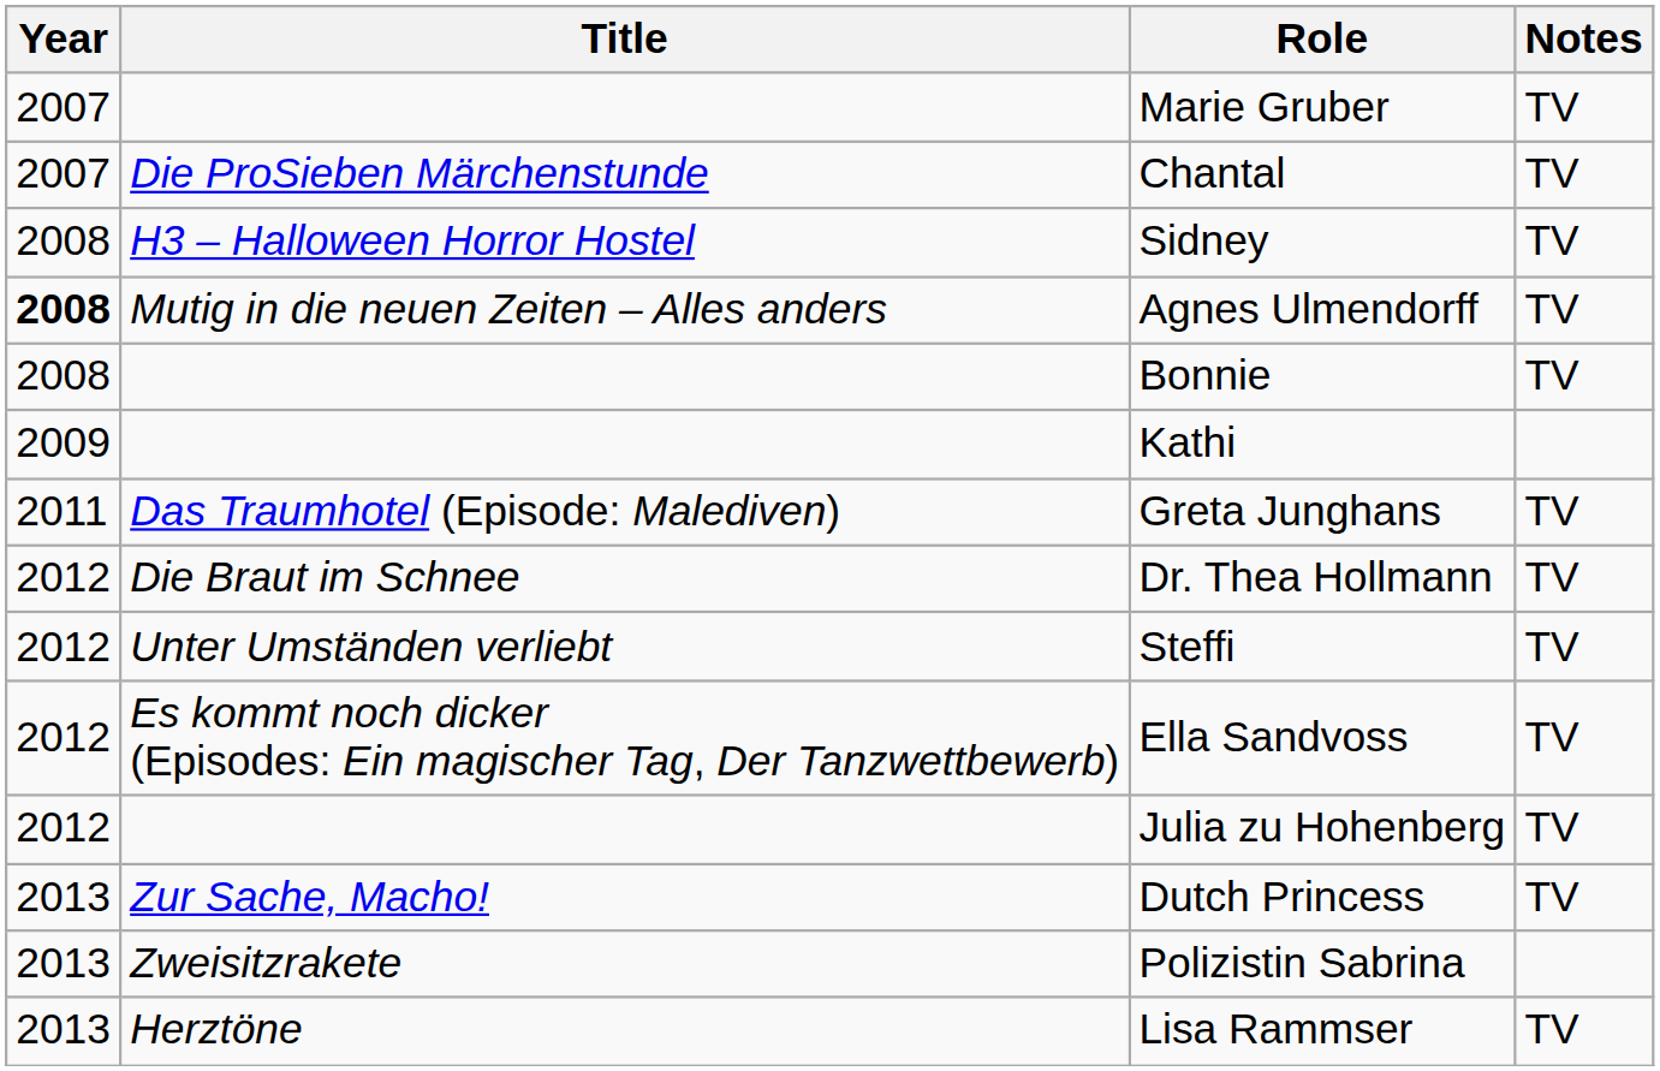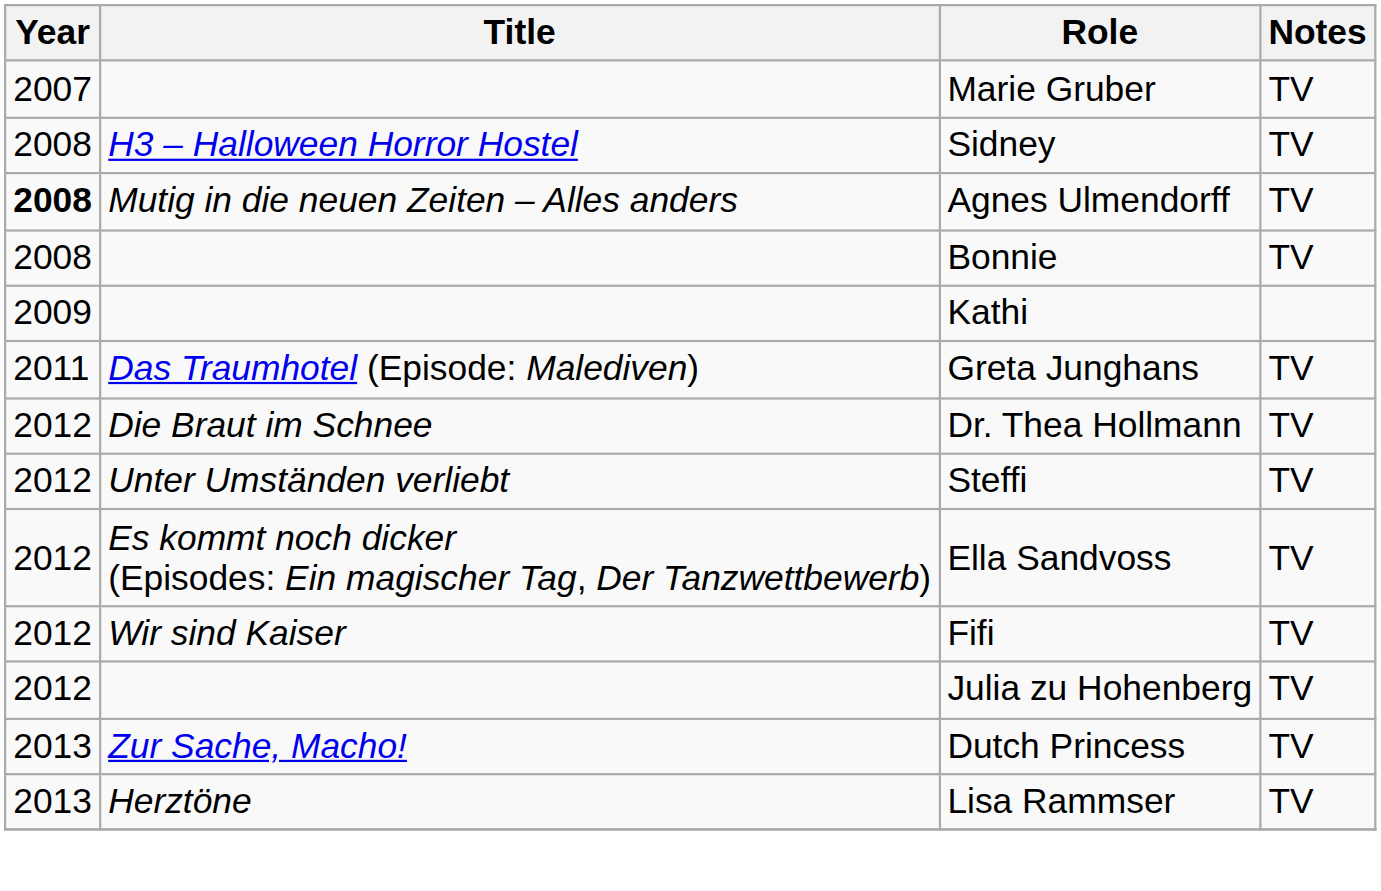 <table class="wikitable sortable">
 <tr>
 <th>Year</th>
 <th>Title</th>
 <th>Role</th>
 <th class = "unsortable">Notes</th>
 </tr>
 <tr>
 <td>2007</td>
 <td><em></em></td>
 <td>Marie Gruber</td>
-<td>TV</td>
-</tr>
-<tr>
-<td>2007</td>
-<td><em><a href='#'>Die ProSieben Märchenstunde</a></em></td>
-<td>Chantal</td>
 <td>TV</td>
 </tr>
 <tr>
 <td>2008</td>
 <td><em><a href='#'>H3 – Halloween Horror Hostel</a></em></td>
 <td>Sidney</td>
 <td>TV</td>
 </tr>
 <tr>
 <td><strong>2008</strong></td>
 <td><em>Mutig in die neuen Zeiten – Alles anders</em></td>
 <td>Agnes Ulmendorff</td>
 <td>TV</td>
 </tr>
 <tr>
 <td>2008</td>
 <td><em></em></td>
 <td>Bonnie</td>
 <td>TV</td>
 </tr>
 <tr>
 <td>2009</td>
 <td><em></em></td>
 <td>Kathi</td>
 <td></td>
 </tr>
 <tr>
 <td>2011</td>
 <td><em><a href='#'>Das Traumhotel</a></em> (Episode: <em>Malediven</em>)</td>
 <td>Greta Junghans</td>
 <td>TV</td>
 </tr>
 <tr>
 <td>2012</td>
 <td><em>Die Braut im Schnee</em></td>
 <td>Dr. Thea Hollmann</td>
 <td>TV</td>
 </tr>
 <tr>
 <td>2012</td>
 <td><em>Unter Umständen verliebt</em></td>
 <td>Steffi</td>
 <td>TV</td>
 </tr>
 <tr>
 <td>2012</td>
 <td><em>Es kommt noch dicker</em> <br>(Episodes: <em>Ein magischer Tag</em>, <em>Der Tanzwettbewerb</em>)</td>
 <td>Ella Sandvoss</td>
 <td>TV</td>
 </tr>
 <tr>
 <td>2012</td>
+<td><em>Wir sind Kaiser</em></td>
+<td>Fifi</td>
+<td>TV</td>
+</tr>
+<tr>
+<td>2012</td>
 <td><em></em></td>
 <td>Julia zu Hohenberg</td>
 <td>TV</td>
 </tr>
 <tr>
 <td>2013</td>
 <td><em><a href='#'>Zur Sache, Macho!</a></em></td>
 <td>Dutch Princess</td>
 <td>TV</td>
 </tr>
 <tr>
 <td>2013</td>
-<td><em>Zweisitzrakete</em></td>
-<td>Polizistin Sabrina</td>
-<td></td>
-</tr>
-<tr>
-<td>2013</td>
 <td><em>Herztöne</em></td>
 <td>Lisa Rammser</td>
 <td>TV</td>
 </tr>
 <tr>
 </tr>
 </table>
